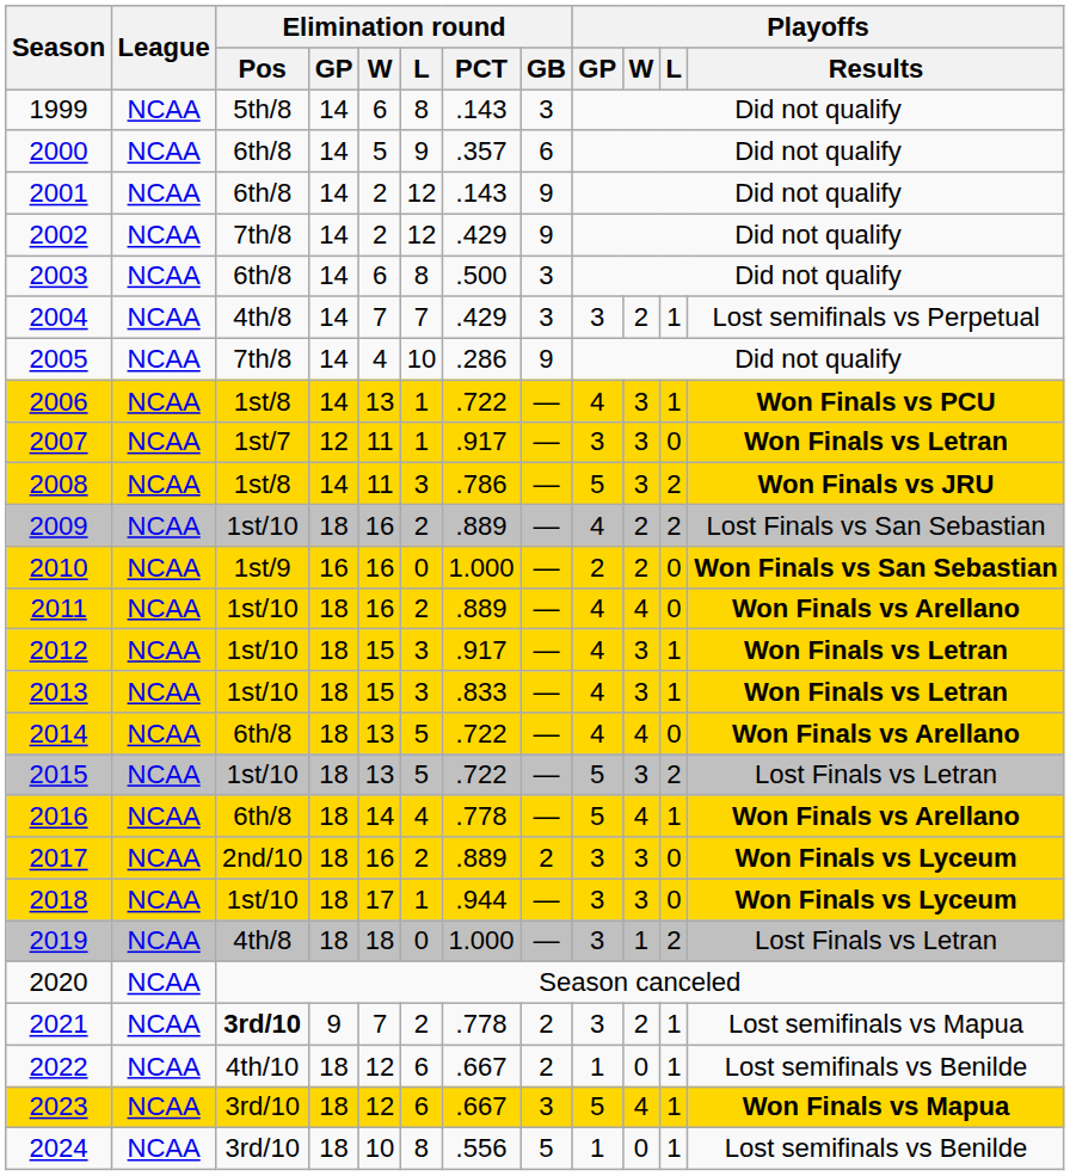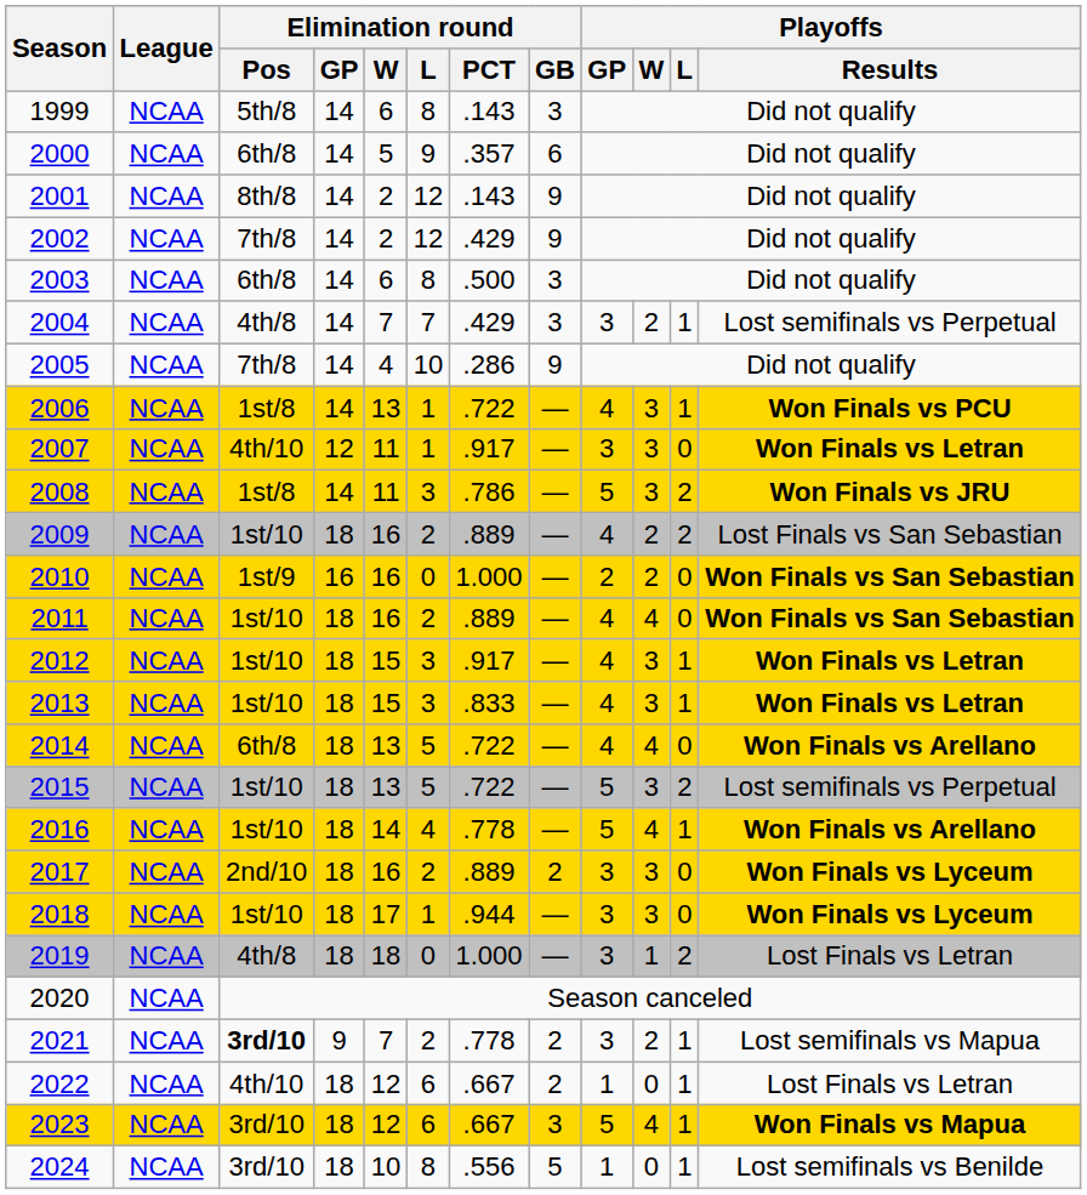 <table class="wikitable" style="text-align:center; font-size:90%">
 <tr>
 <th rowspan="2">Season</th>
 <th rowspan="2">League</th>
 <th colspan="6">Elimination round</th>
 <th colspan="4">Playoffs</th>
 </tr>
 <tr>
 <th>Pos</th>
 <th>GP</th>
 <th>W</th>
 <th>L</th>
 <th>PCT</th>
 <th>GB</th>
 <th>GP</th>
 <th>W</th>
 <th>L</th>
 <th>Results</th>
 </tr>
 <tr>
 <td>1999</td>
 <td><a href='#'>NCAA</a></td>
 <td>5th/8</td>
 <td>14</td>
 <td>6</td>
 <td>8</td>
 <td>.143</td>
 <td>3</td>
 <td colspan="4">Did not qualify</td>
 </tr>
 <tr>
 <td><a href='#'>2000</a></td>
 <td><a href='#'>NCAA</a></td>
 <td>6th/8</td>
 <td>14</td>
 <td>5</td>
 <td>9</td>
 <td>.357</td>
 <td>6</td>
 <td colspan="4">Did not qualify</td>
 </tr>
 <tr>
 <td><a href='#'>2001</a></td>
 <td><a href='#'>NCAA</a></td>
-<td>6th/8</td>
+<td>8th/8</td>
 <td>14</td>
 <td>2</td>
 <td>12</td>
 <td>.143</td>
 <td>9</td>
 <td colspan="4">Did not qualify</td>
 </tr>
 <tr>
 <td><a href='#'>2002</a></td>
 <td><a href='#'>NCAA</a></td>
 <td>7th/8</td>
 <td>14</td>
 <td>2</td>
 <td>12</td>
 <td>.429</td>
 <td>9</td>
 <td colspan="4">Did not qualify</td>
 </tr>
 <tr>
 <td><a href='#'>2003</a></td>
 <td><a href='#'>NCAA</a></td>
 <td>6th/8</td>
 <td>14</td>
 <td>6</td>
 <td>8</td>
 <td>.500</td>
 <td>3</td>
 <td colspan="4">Did not qualify</td>
 </tr>
 <tr>
 <td><a href='#'>2004</a></td>
 <td><a href='#'>NCAA</a></td>
 <td>4th/8</td>
 <td>14</td>
 <td>7</td>
 <td>7</td>
 <td>.429</td>
 <td>3</td>
 <td>3</td>
 <td>2</td>
 <td>1</td>
 <td>Lost semifinals vs Perpetual</td>
 </tr>
 <tr>
 <td><a href='#'>2005</a></td>
 <td><a href='#'>NCAA</a></td>
 <td>7th/8</td>
 <td>14</td>
 <td>4</td>
 <td>10</td>
 <td>.286</td>
 <td>9</td>
 <td colspan="4">Did not qualify</td>
 </tr>
 <tr bgcolor=gold>
 <td><a href='#'>2006</a></td>
 <td><a href='#'>NCAA</a></td>
 <td>1st/8</td>
 <td>14</td>
 <td>13</td>
 <td>1</td>
 <td>.722</td>
 <td>—</td>
 <td>4</td>
 <td>3</td>
 <td>1</td>
 <td><strong>Won Finals vs PCU</strong></td>
 </tr>
 <tr bgcolor=gold>
 <td><a href='#'>2007</a></td>
 <td><a href='#'>NCAA</a></td>
-<td>1st/7</td>
+<td>4th/10</td>
 <td>12</td>
 <td>11</td>
 <td>1</td>
 <td>.917</td>
 <td>—</td>
 <td>3</td>
 <td>3</td>
 <td>0</td>
 <td><strong>Won Finals vs Letran</strong></td>
 </tr>
 <tr bgcolor=gold>
 <td><a href='#'>2008</a></td>
 <td><a href='#'>NCAA</a></td>
 <td>1st/8</td>
 <td>14</td>
 <td>11</td>
 <td>3</td>
 <td>.786</td>
 <td>—</td>
 <td>5</td>
 <td>3</td>
 <td>2</td>
 <td><strong>Won Finals vs JRU</strong></td>
 </tr>
 <tr bgcolor=silver>
 <td><a href='#'>2009</a></td>
 <td><a href='#'>NCAA</a></td>
 <td>1st/10</td>
 <td>18</td>
 <td>16</td>
 <td>2</td>
 <td>.889</td>
 <td>—</td>
 <td>4</td>
 <td>2</td>
 <td>2</td>
 <td>Lost Finals vs San Sebastian</td>
 </tr>
 <tr bgcolor=gold>
 <td><a href='#'>2010</a></td>
 <td><a href='#'>NCAA</a></td>
 <td>1st/9</td>
 <td>16</td>
 <td>16</td>
 <td>0</td>
 <td>1.000</td>
 <td>—</td>
 <td>2</td>
 <td>2</td>
 <td>0</td>
 <td><strong>Won Finals vs San Sebastian</strong></td>
 </tr>
 <tr bgcolor=gold>
 <td><a href='#'>2011</a></td>
 <td><a href='#'>NCAA</a></td>
 <td>1st/10</td>
 <td>18</td>
 <td>16</td>
 <td>2</td>
 <td>.889</td>
 <td>—</td>
 <td>4</td>
 <td>4</td>
 <td>0</td>
-<td><strong>Won Finals vs Arellano</strong></td>
+<td><strong>Won Finals vs San Sebastian</strong></td>
 </tr>
 <tr bgcolor=gold>
 <td><a href='#'>2012</a></td>
 <td><a href='#'>NCAA</a></td>
 <td>1st/10</td>
 <td>18</td>
 <td>15</td>
 <td>3</td>
 <td>.917</td>
 <td>—</td>
 <td>4</td>
 <td>3</td>
 <td>1</td>
 <td><strong>Won Finals vs Letran</strong></td>
 </tr>
 <tr bgcolor=gold>
 <td><a href='#'>2013</a></td>
 <td><a href='#'>NCAA</a></td>
 <td>1st/10</td>
 <td>18</td>
 <td>15</td>
 <td>3</td>
 <td>.833</td>
 <td>—</td>
 <td>4</td>
 <td>3</td>
 <td>1</td>
 <td><strong>Won Finals vs Letran</strong></td>
 </tr>
 <tr bgcolor=gold>
 <td><a href='#'>2014</a></td>
 <td><a href='#'>NCAA</a></td>
 <td>6th/8</td>
 <td>18</td>
 <td>13</td>
 <td>5</td>
 <td>.722</td>
 <td>—</td>
 <td>4</td>
 <td>4</td>
 <td>0</td>
 <td><strong>Won Finals vs Arellano</strong></td>
 </tr>
 <tr bgcolor=silver>
 <td><a href='#'>2015</a></td>
 <td><a href='#'>NCAA</a></td>
 <td>1st/10</td>
 <td>18</td>
 <td>13</td>
 <td>5</td>
 <td>.722</td>
 <td>—</td>
 <td>5</td>
 <td>3</td>
 <td>2</td>
-<td>Lost Finals vs Letran</td>
+<td>Lost semifinals vs Perpetual</td>
 </tr>
 <tr bgcolor=gold>
 <td><a href='#'>2016</a></td>
 <td><a href='#'>NCAA</a></td>
-<td>6th/8</td>
+<td>1st/10</td>
 <td>18</td>
 <td>14</td>
 <td>4</td>
 <td>.778</td>
 <td>—</td>
 <td>5</td>
 <td>4</td>
 <td>1</td>
 <td><strong>Won Finals vs Arellano</strong></td>
 </tr>
 <tr bgcolor=gold>
 <td><a href='#'>2017</a></td>
 <td><a href='#'>NCAA</a></td>
 <td>2nd/10</td>
 <td>18</td>
 <td>16</td>
 <td>2</td>
 <td>.889</td>
 <td>2</td>
 <td>3</td>
 <td>3</td>
 <td>0</td>
 <td><strong>Won Finals vs Lyceum</strong></td>
 </tr>
 <tr bgcolor=gold>
 <td><a href='#'>2018</a></td>
 <td><a href='#'>NCAA</a></td>
 <td>1st/10</td>
 <td>18</td>
 <td>17</td>
 <td>1</td>
 <td>.944</td>
 <td>—</td>
 <td>3</td>
 <td>3</td>
 <td>0</td>
 <td><strong>Won Finals vs Lyceum</strong></td>
 </tr>
 <tr bgcolor=silver>
 <td><a href='#'>2019</a></td>
 <td><a href='#'>NCAA</a></td>
 <td>4th/8</td>
 <td>18</td>
 <td>18</td>
 <td>0</td>
 <td>1.000</td>
 <td>—</td>
 <td>3</td>
 <td>1</td>
 <td>2</td>
 <td>Lost Finals vs Letran</td>
 </tr>
 <tr>
 <td>2020</td>
 <td><a href='#'>NCAA</a></td>
 <td colspan="10">Season canceled</td>
 </tr>
 <tr>
 <td><a href='#'>2021</a></td>
 <td><a href='#'>NCAA</a></td>
 <td><strong>3rd/10</strong></td>
 <td>9</td>
 <td>7</td>
 <td>2</td>
 <td>.778</td>
 <td>2</td>
 <td>3</td>
 <td>2</td>
 <td>1</td>
 <td>Lost semifinals vs Mapua</td>
 </tr>
 <tr>
 <td><a href='#'>2022</a></td>
 <td><a href='#'>NCAA</a></td>
 <td>4th/10</td>
 <td>18</td>
 <td>12</td>
 <td>6</td>
 <td>.667</td>
 <td>2</td>
 <td>1</td>
 <td>0</td>
 <td>1</td>
-<td>Lost semifinals vs Benilde</td>
+<td>Lost Finals vs Letran</td>
 </tr>
 <tr bgcolor=gold>
 <td><a href='#'>2023</a></td>
 <td><a href='#'>NCAA</a></td>
 <td>3rd/10</td>
 <td>18</td>
 <td>12</td>
 <td>6</td>
 <td>.667</td>
 <td>3</td>
 <td>5</td>
 <td>4</td>
 <td>1</td>
 <td><strong>Won Finals vs Mapua</strong></td>
 </tr>
 <tr>
 <td><a href='#'>2024</a></td>
 <td><a href='#'>NCAA</a></td>
 <td>3rd/10</td>
 <td>18</td>
 <td>10</td>
 <td>8</td>
 <td>.556</td>
 <td>5</td>
 <td>1</td>
 <td>0</td>
 <td>1</td>
 <td>Lost semifinals vs Benilde</td>
 </tr>
 </table>
